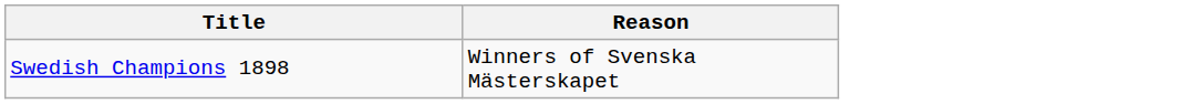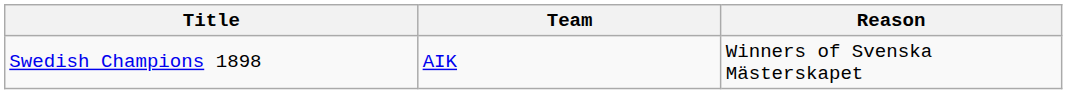 <table class="wikitable" style="text-align: left;">
 <tr>
 <th style="width: 275px;">Title</th>
+<th style="width: 200px;">Team</th>
 <th style="width: 225px;">Reason</th>
 </tr>
 <tr>
 <td><a href='#'>Swedish Champions</a> 1898</td>
+<td><a href='#'>AIK</a></td>
 <td>Winners of Svenska Mästerskapet</td>
 </tr>
 </table>
